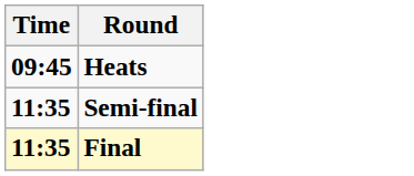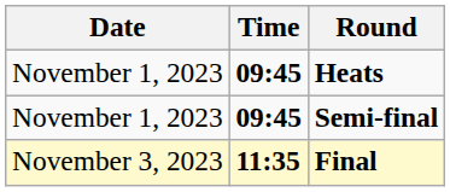 <table class="wikitable">
 <tr>
+<th>Date</th>
 <th>Time</th>
 <th>Round</th>
 </tr>
 <tr>
+<td>November 1, 2023</td>
 <td><strong>09:45</strong></td>
 <td><strong>Heats</strong></td>
 </tr>
 <tr>
-<td><strong>11:35</strong></td>
+<td>November 1, 2023</td>
+<td><strong>09:45</strong></td>
 <td><strong>Semi-final</strong></td>
 </tr>
 <tr style=background:lemonchiffon>
+<td>November 3, 2023</td>
 <td><strong>11:35</strong></td>
 <td><strong>Final</strong></td>
 </tr>
 </table>
